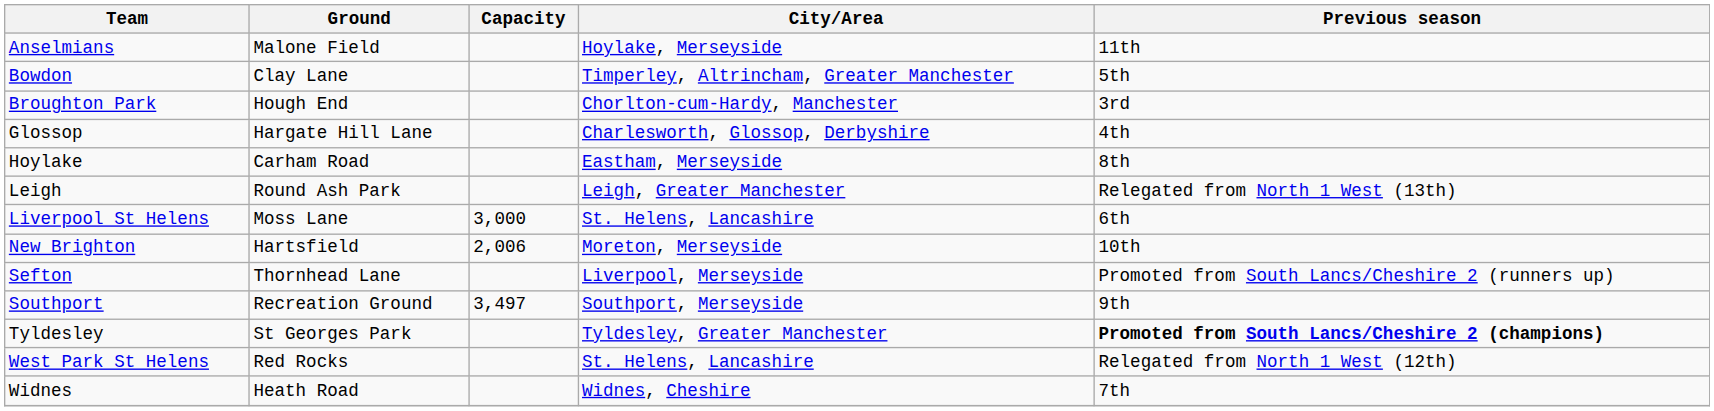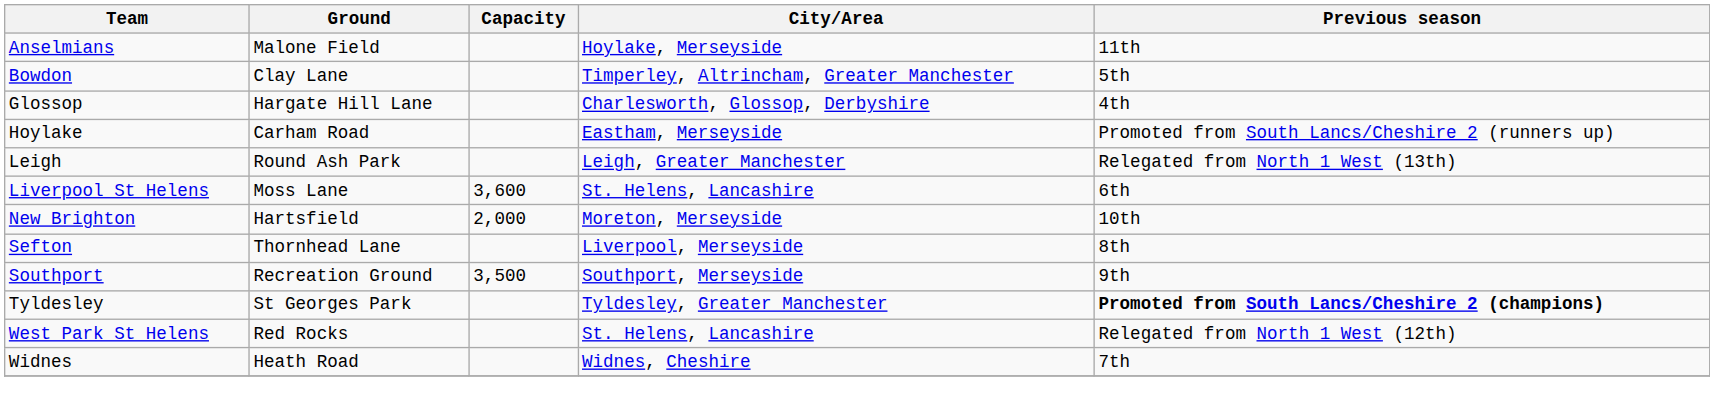 <table class="wikitable sortable" width=100%>
 <tr>
 <th>Team</th>
 <th>Ground</th>
 <th>Capacity</th>
 <th>City/Area</th>
 <th>Previous season</th>
 </tr>
 <tr>
 <td><a href='#'>Anselmians</a></td>
 <td>Malone Field</td>
 <td></td>
 <td><a href='#'>Hoylake</a>, <a href='#'>Merseyside</a></td>
 <td>11th</td>
 </tr>
 <tr>
 <td><a href='#'>Bowdon</a></td>
 <td>Clay Lane</td>
 <td></td>
 <td><a href='#'>Timperley</a>, <a href='#'>Altrincham</a>, <a href='#'>Greater Manchester</a></td>
 <td>5th</td>
 </tr>
 <tr>
-<td><a href='#'>Broughton Park</a></td>
-<td>Hough End</td>
-<td></td>
-<td><a href='#'>Chorlton-cum-Hardy</a>, <a href='#'>Manchester</a></td>
-<td>3rd</td>
-</tr>
-<tr>
 <td>Glossop</td>
 <td>Hargate Hill Lane</td>
 <td></td>
 <td><a href='#'>Charlesworth</a>, <a href='#'>Glossop</a>, <a href='#'>Derbyshire</a></td>
 <td>4th</td>
 </tr>
 <tr>
 <td>Hoylake</td>
 <td>Carham Road</td>
 <td></td>
 <td><a href='#'>Eastham</a>, <a href='#'>Merseyside</a></td>
-<td>8th</td>
+<td>Promoted from <a href='#'>South Lancs/Cheshire 2</a> (runners up)</td>
 </tr>
 <tr>
 <td>Leigh</td>
 <td>Round Ash Park</td>
 <td></td>
 <td><a href='#'>Leigh</a>, <a href='#'>Greater Manchester</a></td>
 <td>Relegated from <a href='#'>North 1 West</a> (13th)</td>
 </tr>
 <tr>
 <td><a href='#'>Liverpool St Helens</a></td>
 <td>Moss Lane</td>
-<td>3,000</td>
+<td>3,600</td>
 <td><a href='#'>St. Helens</a>, <a href='#'>Lancashire</a></td>
 <td>6th</td>
 </tr>
 <tr>
 <td><a href='#'>New Brighton</a></td>
 <td>Hartsfield</td>
-<td>2,006</td>
+<td>2,000</td>
 <td><a href='#'>Moreton</a>, <a href='#'>Merseyside</a></td>
 <td>10th</td>
 </tr>
 <tr>
 <td><a href='#'>Sefton</a></td>
 <td>Thornhead Lane</td>
 <td></td>
 <td><a href='#'>Liverpool</a>, <a href='#'>Merseyside</a></td>
-<td>Promoted from <a href='#'>South Lancs/Cheshire 2</a> (runners up)</td>
+<td>8th</td>
 </tr>
 <tr>
 <td><a href='#'>Southport</a></td>
 <td>Recreation Ground</td>
-<td>3,497</td>
+<td>3,500</td>
 <td><a href='#'>Southport</a>, <a href='#'>Merseyside</a></td>
 <td>9th</td>
 </tr>
 <tr>
 <td>Tyldesley</td>
 <td>St Georges Park</td>
 <td></td>
 <td><a href='#'>Tyldesley</a>, <a href='#'>Greater Manchester</a></td>
 <td><strong>Promoted from <a href='#'>South Lancs/Cheshire 2</a> (champions)</strong></td>
 </tr>
 <tr>
 <td><a href='#'>West Park St Helens</a></td>
 <td>Red Rocks</td>
 <td></td>
 <td><a href='#'>St. Helens</a>, <a href='#'>Lancashire</a></td>
 <td>Relegated from <a href='#'>North 1 West</a> (12th)</td>
 </tr>
 <tr>
 <td>Widnes</td>
 <td>Heath Road</td>
 <td></td>
 <td><a href='#'>Widnes</a>, <a href='#'>Cheshire</a></td>
 <td>7th</td>
 </tr>
 <tr>
 </tr>
 </table>
